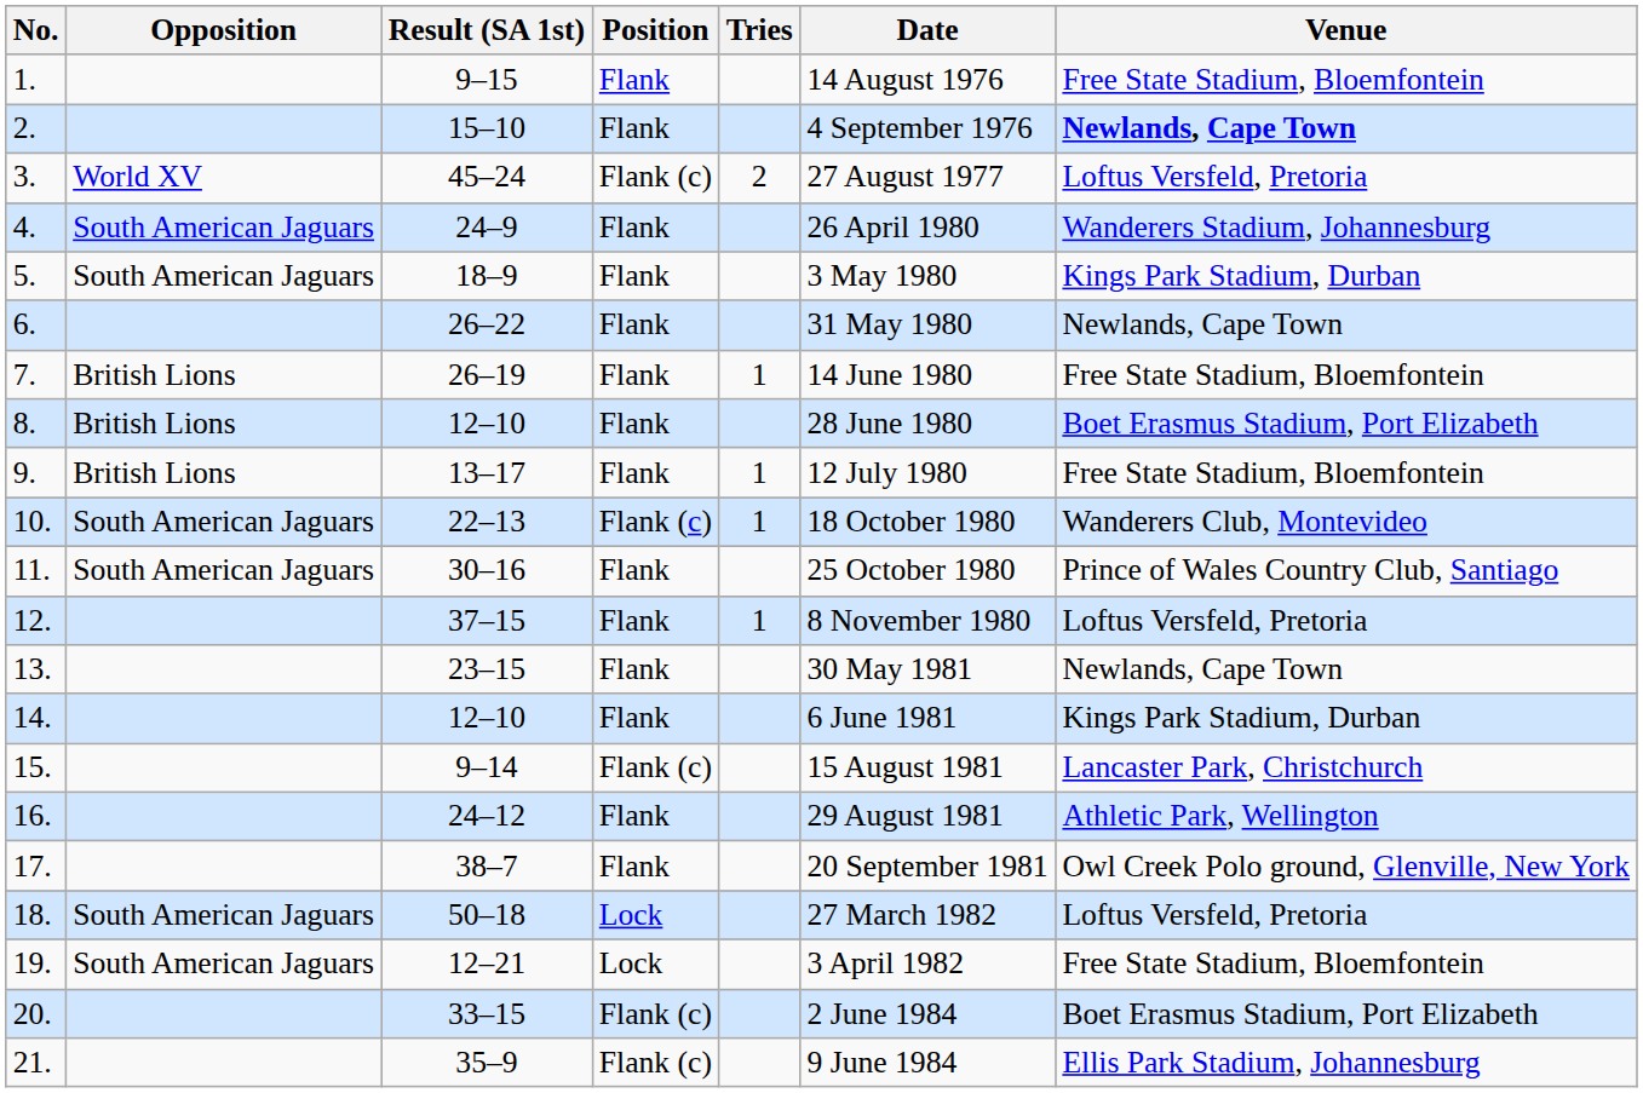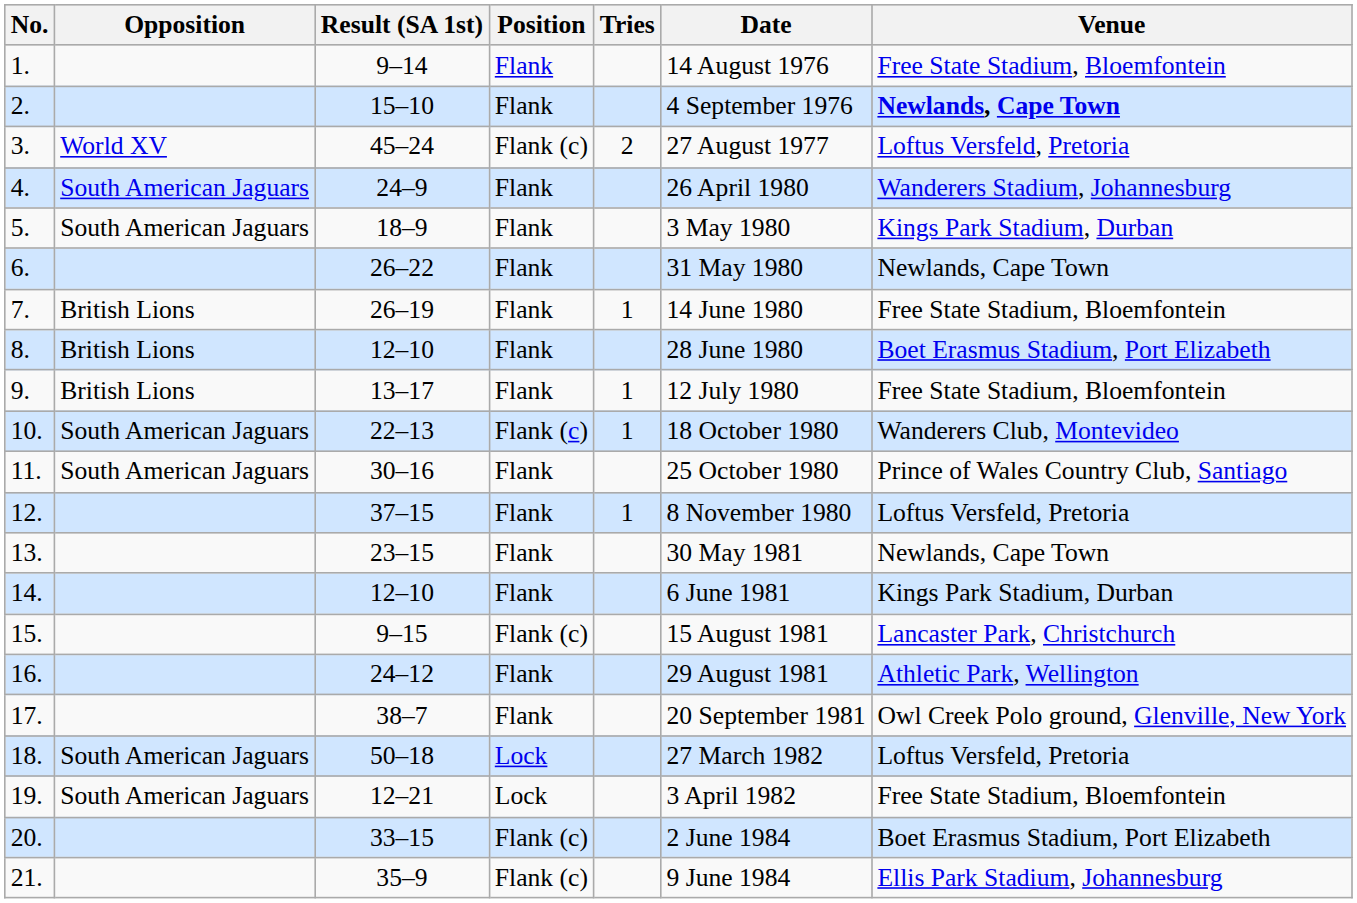 <table class="wikitable sortable">
 <tr>
 <th>No.</th>
 <th>Opposition</th>
 <th>Result (SA 1st)</th>
 <th>Position</th>
 <th>Tries</th>
 <th>Date</th>
 <th>Venue</th>
 </tr>
 <tr>
 <td>1.</td>
 <td></td>
-<td align="center">9–15</td>
+<td align="center">9–14</td>
 <td><a href='#'>Flank</a></td>
 <td></td>
 <td>14 August 1976</td>
 <td><a href='#'>Free State Stadium</a>, <a href='#'>Bloemfontein</a></td>
 </tr>
 <tr style="background: #D0E6FF;">
 <td>2.</td>
 <td></td>
 <td align="center">15–10</td>
 <td>Flank</td>
 <td></td>
 <td>4 September 1976</td>
 <td><strong><a href='#'>Newlands</a>, <a href='#'>Cape Town</a></strong></td>
 </tr>
 <tr>
 <td>3.</td>
 <td><a href='#'>World XV</a></td>
 <td align="center">45–24</td>
 <td>Flank (c)</td>
 <td align="center">2</td>
 <td>27 August 1977</td>
 <td><a href='#'>Loftus Versfeld</a>, <a href='#'>Pretoria</a></td>
 </tr>
 <tr style="background: #D0E6FF;">
 <td>4.</td>
 <td> <a href='#'>South American Jaguars</a></td>
 <td align="center">24–9</td>
 <td>Flank</td>
 <td></td>
 <td>26 April 1980</td>
 <td><a href='#'>Wanderers Stadium</a>, <a href='#'>Johannesburg</a></td>
 </tr>
 <tr>
 <td>5.</td>
 <td> South American Jaguars</td>
 <td align="center">18–9</td>
 <td>Flank</td>
 <td></td>
 <td>3 May 1980</td>
 <td><a href='#'>Kings Park Stadium</a>, <a href='#'>Durban</a></td>
 </tr>
 <tr style="background: #D0E6FF;">
 <td>6.</td>
 <td></td>
 <td align="center">26–22</td>
 <td>Flank</td>
 <td></td>
 <td>31 May 1980</td>
 <td>Newlands, Cape Town</td>
 </tr>
 <tr>
 <td>7.</td>
 <td> British Lions</td>
 <td align="center">26–19</td>
 <td>Flank</td>
 <td align="center">1</td>
 <td>14 June 1980</td>
 <td>Free State Stadium, Bloemfontein</td>
 </tr>
 <tr style="background: #D0E6FF;">
 <td>8.</td>
 <td> British Lions</td>
 <td align="center">12–10</td>
 <td>Flank</td>
 <td></td>
 <td>28 June 1980</td>
 <td><a href='#'>Boet Erasmus Stadium</a>, <a href='#'>Port Elizabeth</a></td>
 </tr>
 <tr>
 <td>9.</td>
 <td> British Lions</td>
 <td align="center">13–17</td>
 <td>Flank</td>
 <td align="center">1</td>
 <td>12 July 1980</td>
 <td>Free State Stadium, Bloemfontein</td>
 </tr>
 <tr style="background: #D0E6FF;">
 <td>10.</td>
 <td> South American Jaguars</td>
 <td align="center">22–13</td>
 <td>Flank (<a href='#'>c</a>)</td>
 <td align="center">1</td>
 <td>18 October 1980</td>
 <td>Wanderers Club, <a href='#'>Montevideo</a></td>
 </tr>
 <tr>
 <td>11.</td>
 <td> South American Jaguars</td>
 <td align="center">30–16</td>
 <td>Flank</td>
 <td></td>
 <td>25 October 1980</td>
 <td>Prince of Wales Country Club, <a href='#'>Santiago</a></td>
 </tr>
 <tr style="background: #D0E6FF;">
 <td>12.</td>
 <td></td>
 <td align="center">37–15</td>
 <td>Flank</td>
 <td align="center">1</td>
 <td>8 November 1980</td>
 <td>Loftus Versfeld, Pretoria</td>
 </tr>
 <tr>
 <td>13.</td>
 <td></td>
 <td align="center">23–15</td>
 <td>Flank</td>
 <td></td>
 <td>30 May 1981</td>
 <td>Newlands, Cape Town</td>
 </tr>
 <tr style="background: #D0E6FF;">
 <td>14.</td>
 <td></td>
 <td align="center">12–10</td>
 <td>Flank</td>
 <td></td>
 <td>6 June 1981</td>
 <td>Kings Park Stadium, Durban</td>
 </tr>
 <tr>
 <td>15.</td>
 <td></td>
-<td align="center">9–14</td>
+<td align="center">9–15</td>
 <td>Flank (c)</td>
 <td></td>
 <td>15 August 1981</td>
 <td><a href='#'>Lancaster Park</a>, <a href='#'>Christchurch</a></td>
 </tr>
 <tr style="background: #D0E6FF;">
 <td>16.</td>
 <td></td>
 <td align="center">24–12</td>
 <td>Flank</td>
 <td></td>
 <td>29 August 1981</td>
 <td><a href='#'>Athletic Park</a>, <a href='#'>Wellington</a></td>
 </tr>
 <tr>
 <td>17.</td>
 <td></td>
 <td align="center">38–7</td>
 <td>Flank</td>
 <td></td>
 <td>20 September 1981</td>
 <td>Owl Creek Polo ground, <a href='#'>Glenville, New York</a></td>
 </tr>
 <tr style="background: #D0E6FF;">
 <td>18.</td>
 <td> South American Jaguars</td>
 <td align="center">50–18</td>
 <td><a href='#'>Lock</a></td>
 <td></td>
 <td>27 March 1982</td>
 <td>Loftus Versfeld, Pretoria</td>
 </tr>
 <tr>
 <td>19.</td>
 <td> South American Jaguars</td>
 <td align="center">12–21</td>
 <td>Lock</td>
 <td></td>
 <td>3 April 1982</td>
 <td>Free State Stadium, Bloemfontein</td>
 </tr>
 <tr style="background: #D0E6FF;">
 <td>20.</td>
 <td></td>
 <td align="center">33–15</td>
 <td>Flank (c)</td>
 <td></td>
 <td>2 June 1984</td>
 <td>Boet Erasmus Stadium, Port Elizabeth</td>
 </tr>
 <tr>
 <td>21.</td>
 <td></td>
 <td align="center">35–9</td>
 <td>Flank (c)</td>
 <td></td>
 <td>9 June 1984</td>
 <td><a href='#'>Ellis Park Stadium</a>, <a href='#'>Johannesburg</a></td>
 </tr>
 </table>
